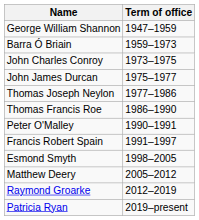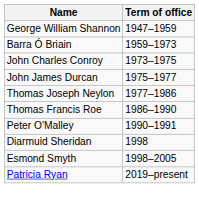 <table class=wikitable>
 <tr>
 <th>Name</th>
 <th>Term of office</th>
 </tr>
 <tr>
 <td>George William Shannon</td>
 <td>1947–1959</td>
 </tr>
 <tr>
 <td>Barra Ó Briain</td>
 <td>1959–1973</td>
 </tr>
 <tr>
 <td>John Charles Conroy</td>
 <td>1973–1975</td>
 </tr>
 <tr>
 <td>John James Durcan</td>
 <td>1975–1977</td>
 </tr>
 <tr>
 <td>Thomas Joseph Neylon</td>
 <td>1977–1986</td>
 </tr>
 <tr>
 <td>Thomas Francis Roe</td>
 <td>1986–1990</td>
 </tr>
 <tr>
 <td>Peter O'Malley</td>
 <td>1990–1991</td>
 </tr>
 <tr>
-<td>Francis Robert Spain</td>
-<td>1991–1997</td>
+<td>Diarmuid Sheridan</td>
+<td>1998</td>
 </tr>
 <tr>
 <td>Esmond Smyth</td>
 <td>1998–2005</td>
 </tr>
 <tr>
-<td>Matthew Deery</td>
-<td>2005–2012</td>
-</tr>
-<tr>
-<td><a href='#'>Raymond Groarke</a></td>
-<td>2012–2019</td>
-</tr>
-<tr>
 <td><a href='#'>Patricia Ryan</a></td>
 <td>2019–present</td>
 </tr>
 </table>
